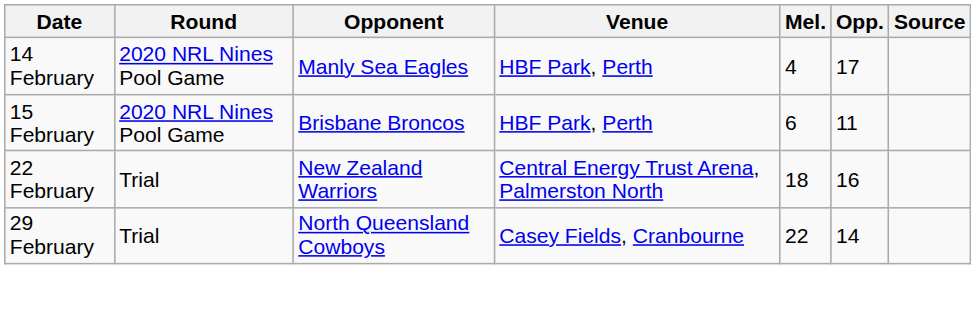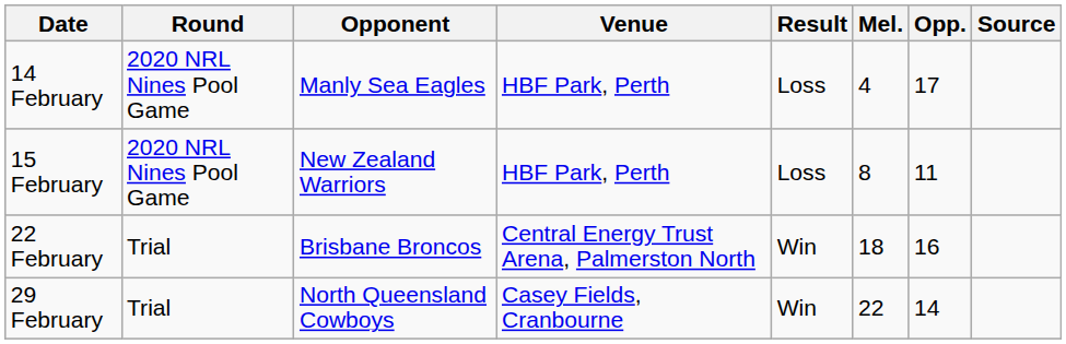 <table class="wikitable"  style="font-size:85%; width:100%;">
 <tr>
 <th>Date</th>
 <th>Round</th>
 <th>Opponent</th>
 <th>Venue</th>
+<th>Result</th>
 <th>Mel.</th>
 <th>Opp.</th>
 <th>Source</th>
 </tr>
 <tr>
 <td>14 February</td>
 <td><a href='#'>2020 NRL Nines</a> Pool Game</td>
 <td>  <a href='#'>Manly Sea Eagles</a></td>
 <td><a href='#'>HBF Park</a>, <a href='#'>Perth</a></td>
+<td>Loss</td>
 <td>4</td>
 <td>17</td>
 <td></td>
 </tr>
 <tr>
 <td>15 February</td>
 <td><a href='#'>2020 NRL Nines</a> Pool Game</td>
-<td> <a href='#'>Brisbane Broncos</a></td>
+<td> <a href='#'>New Zealand Warriors</a></td>
 <td><a href='#'>HBF Park</a>, <a href='#'>Perth</a></td>
-<td>6</td>
+<td>Loss</td>
+<td>8</td>
 <td>11</td>
 <td></td>
 </tr>
 <tr>
 <td>22 February</td>
 <td>Trial</td>
-<td> <a href='#'>New Zealand Warriors</a></td>
+<td> <a href='#'>Brisbane Broncos</a></td>
 <td><a href='#'>Central Energy Trust Arena</a>, <a href='#'>Palmerston North</a></td>
+<td>Win</td>
 <td>18</td>
 <td>16</td>
 <td></td>
 </tr>
 <tr>
 <td>29 February</td>
 <td>Trial</td>
 <td> <a href='#'>North Queensland Cowboys</a></td>
 <td><a href='#'>Casey Fields</a>, <a href='#'>Cranbourne</a></td>
+<td>Win</td>
 <td>22</td>
 <td>14</td>
 <td></td>
 </tr>
 </table>
